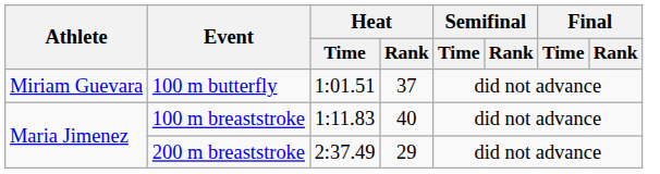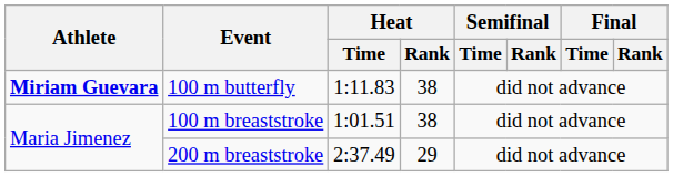 <table class="wikitable" style="text-align:center; font-size:90%">
 <tr>
 <th rowspan="2">Athlete</th>
 <th rowspan="2">Event</th>
 <th colspan="2">Heat</th>
 <th colspan="2">Semifinal</th>
 <th colspan="2">Final</th>
 </tr>
 <tr style="font-size:95%">
 <th>Time</th>
 <th>Rank</th>
 <th>Time</th>
 <th>Rank</th>
 <th>Time</th>
 <th>Rank</th>
 </tr>
 <tr>
-<td align=left><a href='#'>Miriam Guevara</a></td>
+<td align=left><strong><a href='#'>Miriam Guevara</a></strong></td>
 <td align=left><a href='#'>100 m butterfly</a></td>
-<td>1:01.51</td>
-<td>37</td>
+<td>1:11.83</td>
+<td>38</td>
 <td colspan=4>did not advance</td>
 </tr>
 <tr>
 <td align=left rowspan=2><a href='#'>Maria Jimenez</a></td>
 <td align=left><a href='#'>100 m breaststroke</a></td>
-<td>1:11.83</td>
-<td>40</td>
+<td>1:01.51</td>
+<td>38</td>
 <td colspan=4>did not advance</td>
 </tr>
 <tr>
 <td align=left><a href='#'>200 m breaststroke</a></td>
 <td>2:37.49</td>
 <td>29</td>
 <td colspan=4>did not advance</td>
 </tr>
 </table>
